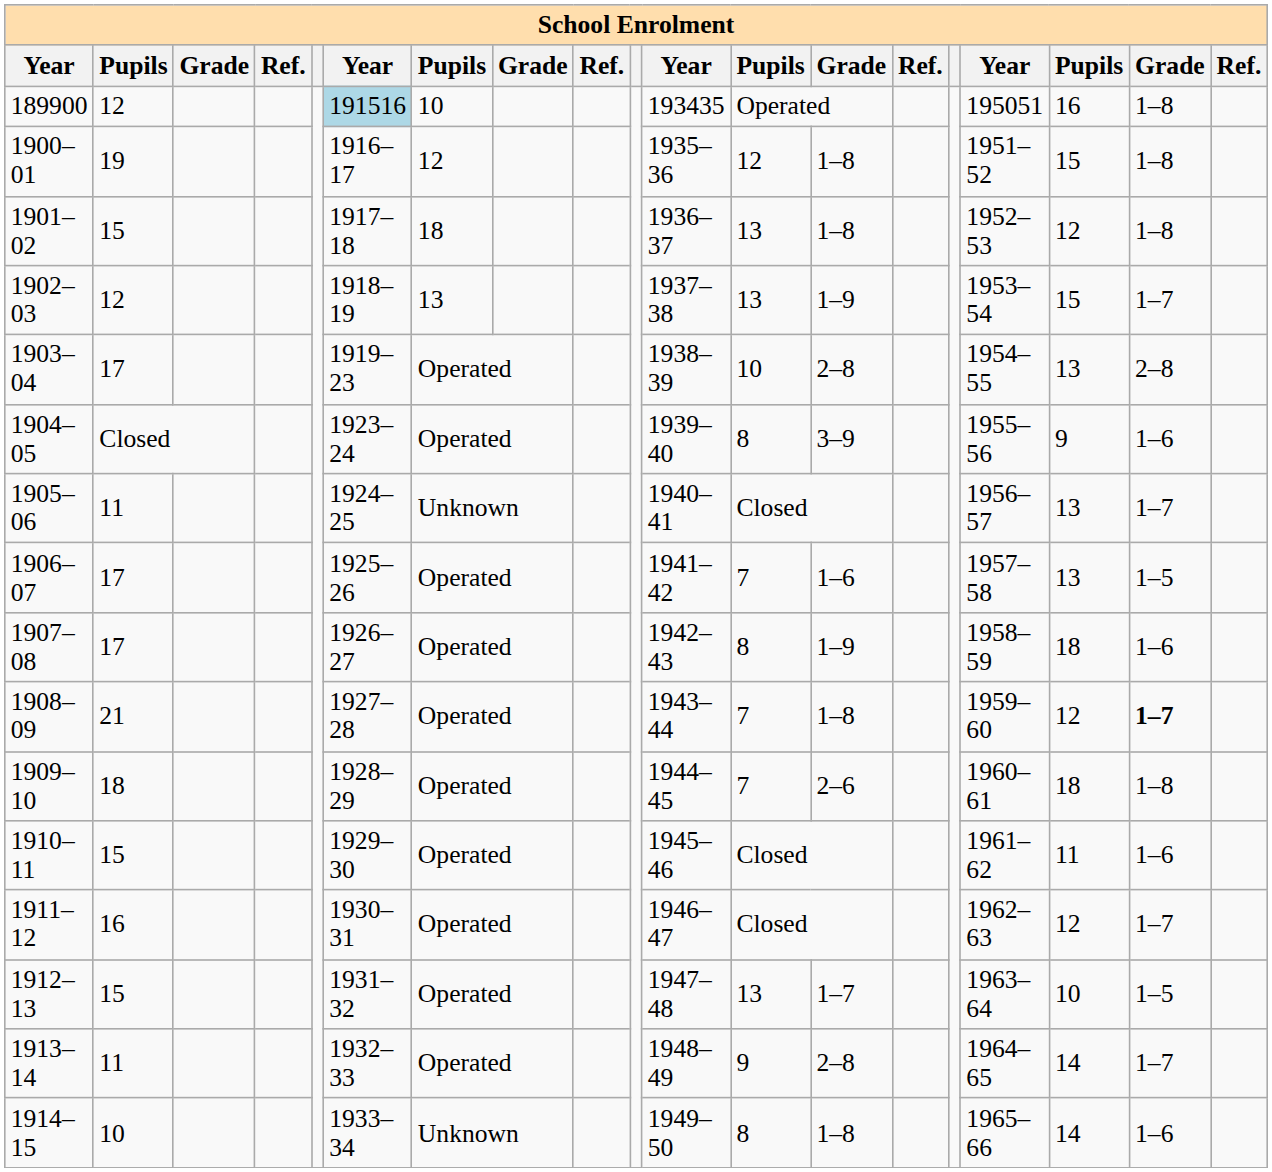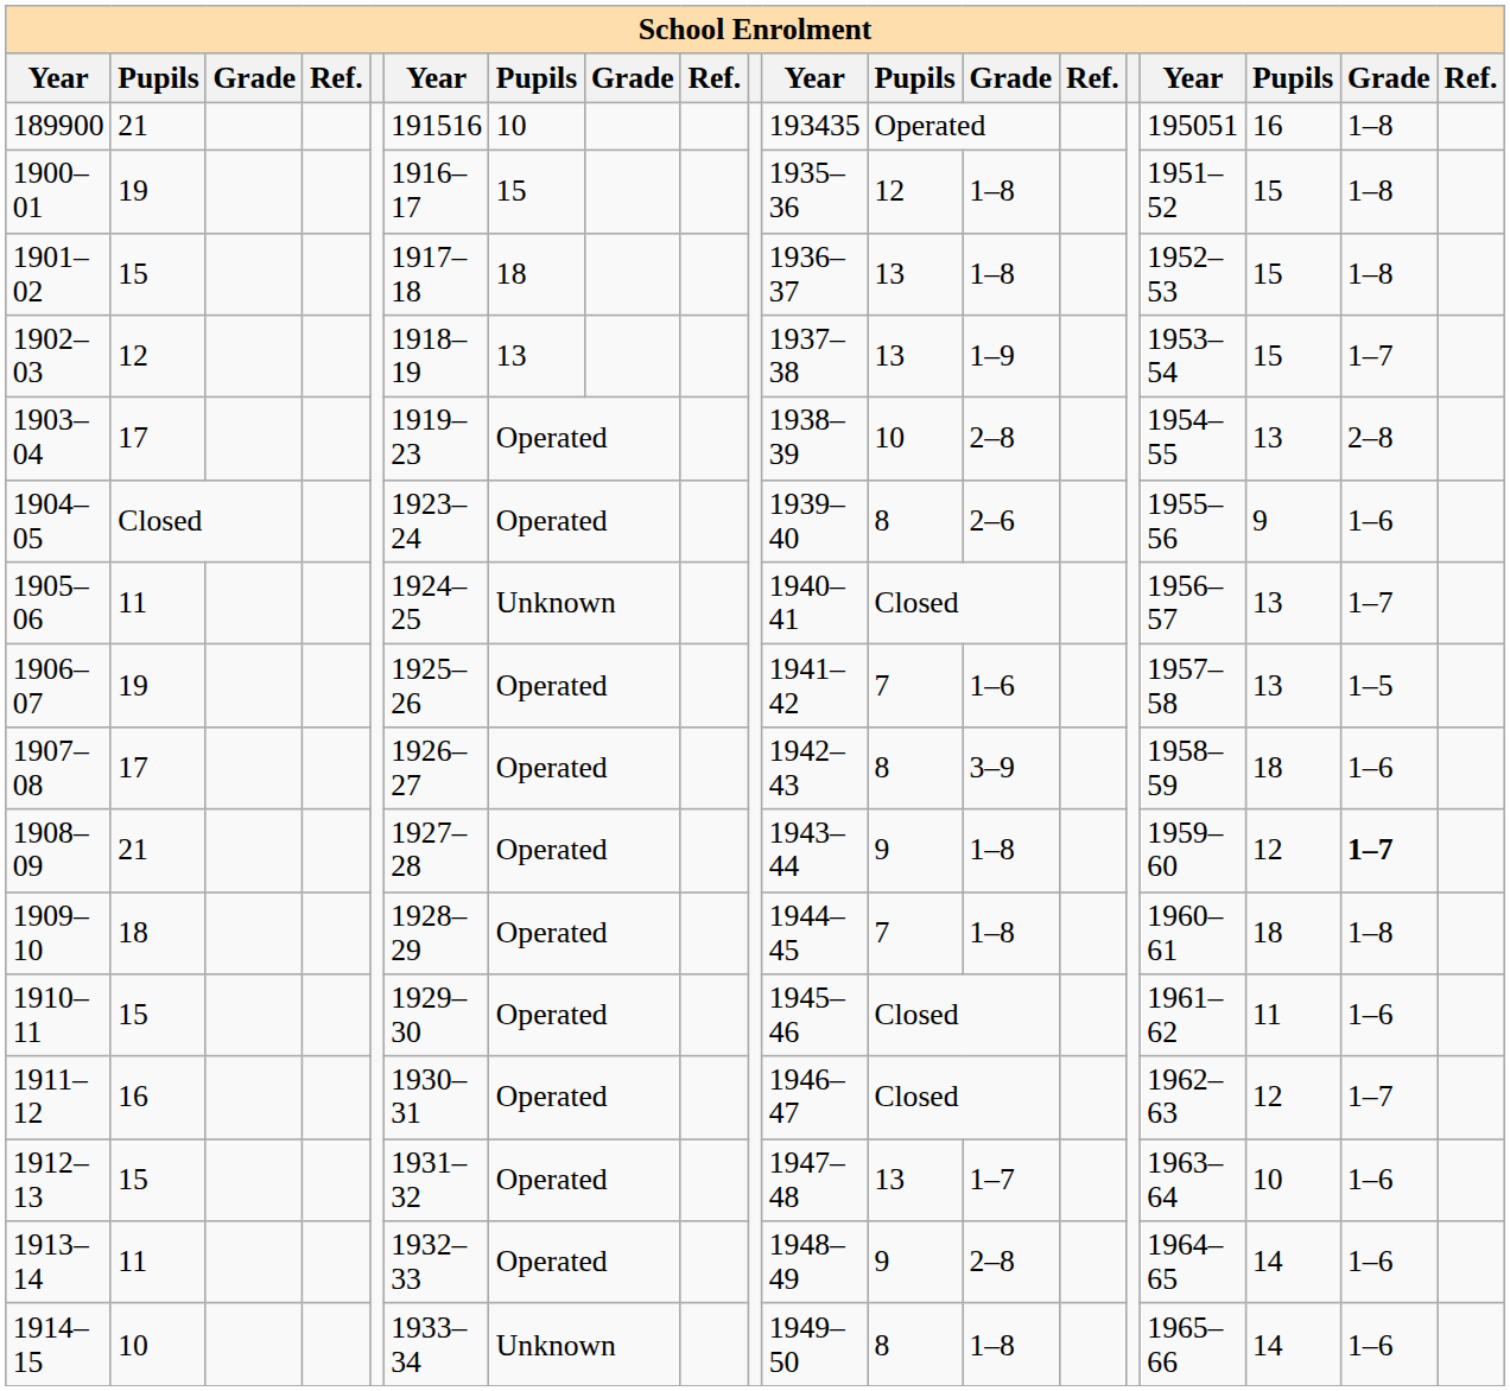 <table class="wikitable mw-collapsible mw-collapsed">
 <tr>
 <th colspan="19" style="background:#ffdead;">School Enrolment</th>
 </tr>
 <tr>
 <th>Year</th>
 <th>Pupils</th>
 <th>Grade</th>
 <th>Ref.</th>
 <th></th>
 <th>Year</th>
 <th>Pupils</th>
 <th>Grade</th>
 <th>Ref.</th>
 <th></th>
 <th>Year</th>
 <th>Pupils</th>
 <th>Grade</th>
 <th>Ref.</th>
 <th></th>
 <th>Year</th>
 <th>Pupils</th>
 <th>Grade</th>
 <th>Ref.</th>
 </tr>
 <tr>
 <td>189900</td>
-<td>12</td>
+<td>21</td>
 <td></td>
 <td></td>
 <td rowspan=16></td>
-<td style="background: lightblue;">191516</td>
+<td>191516</td>
 <td>10</td>
 <td></td>
 <td></td>
 <td rowspan=16></td>
 <td>193435</td>
 <td colspan=2>Operated</td>
 <td></td>
 <td rowspan=16></td>
 <td>195051</td>
 <td>16</td>
 <td>1–8</td>
 <td></td>
 </tr>
 <tr>
 <td>1900–01</td>
 <td>19</td>
 <td></td>
 <td></td>
 <td>1916–17</td>
-<td>12</td>
+<td>15</td>
 <td></td>
 <td></td>
 <td>1935–36</td>
 <td>12</td>
 <td>1–8</td>
 <td></td>
 <td>1951–52</td>
 <td>15</td>
 <td>1–8</td>
 <td></td>
 </tr>
 <tr>
 <td>1901–02</td>
 <td>15</td>
 <td></td>
 <td></td>
 <td>1917–18</td>
 <td>18</td>
 <td></td>
 <td></td>
 <td>1936–37</td>
 <td>13</td>
 <td>1–8</td>
 <td></td>
 <td>1952–53</td>
-<td>12</td>
+<td>15</td>
 <td>1–8</td>
 <td></td>
 </tr>
 <tr>
 <td>1902–03</td>
 <td>12</td>
 <td></td>
 <td></td>
 <td>1918–19</td>
 <td>13</td>
 <td></td>
 <td></td>
 <td>1937–38</td>
 <td>13</td>
 <td>1–9</td>
 <td></td>
 <td>1953–54</td>
 <td>15</td>
 <td>1–7</td>
 <td></td>
 </tr>
 <tr>
 <td>1903–04</td>
 <td>17</td>
 <td></td>
 <td></td>
 <td>1919–23</td>
 <td colspan=2>Operated</td>
 <td></td>
 <td>1938–39</td>
 <td>10</td>
 <td>2–8</td>
 <td></td>
 <td>1954–55</td>
 <td>13</td>
 <td>2–8</td>
 <td></td>
 </tr>
 <tr>
 <td>1904–05</td>
 <td colspan=2>Closed</td>
 <td></td>
 <td>1923–24</td>
 <td colspan=2>Operated</td>
 <td></td>
 <td>1939–40</td>
 <td>8</td>
-<td>3–9</td>
+<td>2–6</td>
 <td></td>
 <td>1955–56</td>
 <td>9</td>
 <td>1–6</td>
 <td></td>
 </tr>
 <tr>
 <td>1905–06</td>
 <td>11</td>
 <td></td>
 <td></td>
 <td>1924–25</td>
 <td colspan=2>Unknown</td>
 <td></td>
 <td>1940–41</td>
 <td colspan=2>Closed</td>
 <td></td>
 <td>1956–57</td>
 <td>13</td>
 <td>1–7</td>
 <td></td>
 </tr>
 <tr>
 <td>1906–07</td>
-<td>17</td>
+<td>19</td>
 <td></td>
 <td></td>
 <td>1925–26</td>
 <td colspan=2>Operated</td>
 <td></td>
 <td>1941–42</td>
 <td>7</td>
 <td>1–6</td>
 <td></td>
 <td>1957–58</td>
 <td>13</td>
 <td>1–5</td>
 <td></td>
 </tr>
 <tr>
 <td>1907–08</td>
 <td>17</td>
 <td></td>
 <td></td>
 <td>1926–27</td>
 <td colspan=2>Operated</td>
 <td></td>
 <td>1942–43</td>
 <td>8</td>
-<td>1–9</td>
+<td>3–9</td>
 <td></td>
 <td>1958–59</td>
 <td>18</td>
 <td>1–6</td>
 <td></td>
 </tr>
 <tr>
 <td>1908–09</td>
 <td>21</td>
 <td></td>
 <td></td>
 <td>1927–28</td>
 <td colspan=2>Operated</td>
 <td></td>
 <td>1943–44</td>
-<td>7</td>
+<td>9</td>
 <td>1–8</td>
 <td></td>
 <td>1959–60</td>
 <td>12</td>
 <td><strong>1–7</strong></td>
 <td></td>
 </tr>
 <tr>
 <td>1909–10</td>
 <td>18</td>
 <td></td>
 <td></td>
 <td>1928–29</td>
 <td colspan=2>Operated</td>
 <td></td>
 <td>1944–45</td>
 <td>7</td>
-<td>2–6</td>
+<td>1–8</td>
 <td></td>
 <td>1960–61</td>
 <td>18</td>
 <td>1–8</td>
 <td></td>
 </tr>
 <tr>
 <td>1910–11</td>
 <td>15</td>
 <td></td>
 <td></td>
 <td>1929–30</td>
 <td colspan=2>Operated</td>
 <td></td>
 <td>1945–46</td>
 <td colspan=2>Closed</td>
 <td></td>
 <td>1961–62</td>
 <td>11</td>
 <td>1–6</td>
 <td></td>
 </tr>
 <tr>
 <td>1911–12</td>
 <td>16</td>
 <td></td>
 <td></td>
 <td>1930–31</td>
 <td colspan=2>Operated</td>
 <td></td>
 <td>1946–47</td>
 <td colspan=2>Closed</td>
 <td></td>
 <td>1962–63</td>
 <td>12</td>
 <td>1–7</td>
 <td></td>
 </tr>
 <tr>
 <td>1912–13</td>
 <td>15</td>
 <td></td>
 <td></td>
 <td>1931–32</td>
 <td colspan=2>Operated</td>
 <td></td>
 <td>1947–48</td>
 <td>13</td>
 <td>1–7</td>
 <td></td>
 <td>1963–64</td>
 <td>10</td>
-<td>1–5</td>
+<td>1–6</td>
 <td></td>
 </tr>
 <tr>
 <td>1913–14</td>
 <td>11</td>
 <td></td>
 <td></td>
 <td>1932–33</td>
 <td colspan=2>Operated</td>
 <td></td>
 <td>1948–49</td>
 <td>9</td>
 <td>2–8</td>
 <td></td>
 <td>1964–65</td>
 <td>14</td>
-<td>1–7</td>
+<td>1–6</td>
 <td></td>
 </tr>
 <tr>
 <td>1914–15</td>
 <td>10</td>
 <td></td>
 <td></td>
 <td>1933–34</td>
 <td colspan=2>Unknown</td>
 <td></td>
 <td>1949–50</td>
 <td>8</td>
 <td>1–8</td>
 <td></td>
 <td>1965–66</td>
 <td>14</td>
 <td>1–6</td>
 <td></td>
 </tr>
 <tr>
 </tr>
 </table>
